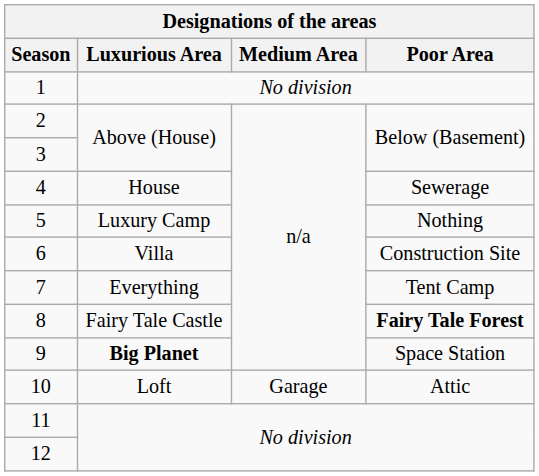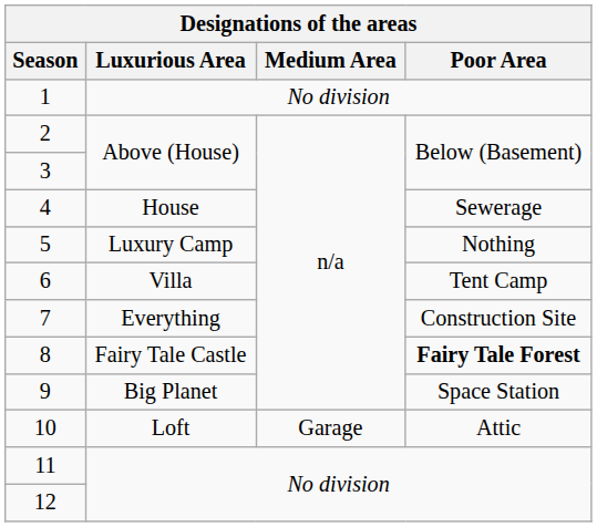 <table class="wikitable float-right" style="width:30%; text-align:center; font-size:90%;">
 <tr>
 <th colspan="4">Designations of the areas</th>
 </tr>
 <tr>
 <th>Season</th>
 <th>Luxurious Area</th>
 <th>Medium Area</th>
 <th>Poor Area</th>
 </tr>
 <tr>
 <td>1</td>
 <td colspan="3"><em>No division</em></td>
 </tr>
 <tr>
 <td>2</td>
 <td rowspan="2">Above (House)</td>
 <td rowspan="8">n/a</td>
 <td rowspan="2">Below (Basement)</td>
 </tr>
 <tr>
 <td>3</td>
 </tr>
 <tr>
 <td>4</td>
 <td>House</td>
 <td>Sewerage</td>
 </tr>
 <tr>
 <td>5</td>
 <td>Luxury Camp</td>
 <td>Nothing</td>
 </tr>
 <tr>
 <td>6</td>
 <td>Villa</td>
-<td>Construction Site</td>
+<td>Tent Camp</td>
 </tr>
 <tr>
 <td>7</td>
 <td>Everything</td>
-<td>Tent Camp</td>
+<td>Construction Site</td>
 </tr>
 <tr>
 <td>8</td>
 <td>Fairy Tale Castle</td>
 <td><strong>Fairy Tale Forest</strong></td>
 </tr>
 <tr>
 <td>9</td>
-<td><strong>Big Planet</strong></td>
+<td>Big Planet</td>
 <td>Space Station</td>
 </tr>
 <tr>
 <td>10</td>
 <td>Loft</td>
 <td>Garage</td>
 <td>Attic</td>
 </tr>
 <tr>
 <td>11</td>
 <td colspan="3" rowspan="2"><em>No division</em></td>
 </tr>
 <tr>
 <td>12</td>
 </tr>
 </table>
